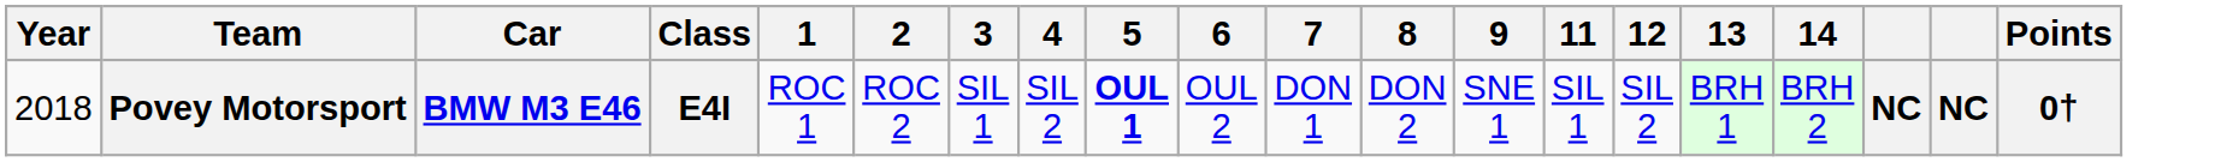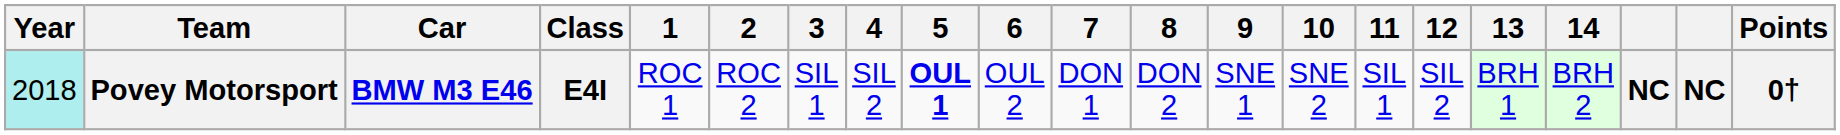 <table class="wikitable" style="text-align:center; font-size:85%">
 <tr>
 <th>Year</th>
 <th>Team</th>
 <th>Car</th>
 <th>Class</th>
 <th>1</th>
 <th>2</th>
 <th>3</th>
 <th>4</th>
 <th>5</th>
 <th>6</th>
 <th>7</th>
 <th>8</th>
 <th>9</th>
+<th>10</th>
 <th>11</th>
 <th>12</th>
 <th>13</th>
 <th>14</th>
 <th></th>
 <th></th>
 <th>Points</th>
 </tr>
 <tr>
-<td>2018</td>
+<td style="background: paleturquoise;">2018</td>
 <th>Povey Motorsport</th>
 <th><a href='#'>BMW M3 E46</a></th>
 <th align=center><strong><span>E4I</span></strong></th>
 <td style="background:#;"><a href='#'>ROC<br>1</a></td>
 <td style="background:#;"><a href='#'>ROC<br>2</a></td>
 <td style="background:#;"><a href='#'>SIL<br>1</a></td>
 <td style="background:#;"><a href='#'>SIL<br>2</a></td>
 <td style="background:#;"><strong><a href='#'>OUL<br>1</a></strong></td>
 <td style="background:#;"><a href='#'>OUL<br>2</a></td>
 <td style="background:#;"><a href='#'>DON<br>1</a></td>
 <td style="background:#;"><a href='#'>DON<br>2</a></td>
 <td style="background:#;"><a href='#'>SNE<br>1</a></td>
+<td style="background:#;"><a href='#'>SNE<br>2</a></td>
 <td style="background:#;"><a href='#'>SIL<br>1</a></td>
 <td style="background:#;"><a href='#'>SIL<br>2</a></td>
 <td style="background:#dfffdf;"><a href='#'>BRH<br>1</a><br></td>
 <td style="background:#dfffdf;"><a href='#'>BRH<br>2</a><br></td>
 <th>NC</th>
 <th>NC</th>
 <th><strong>0†</strong></th>
 </tr>
 </table>
